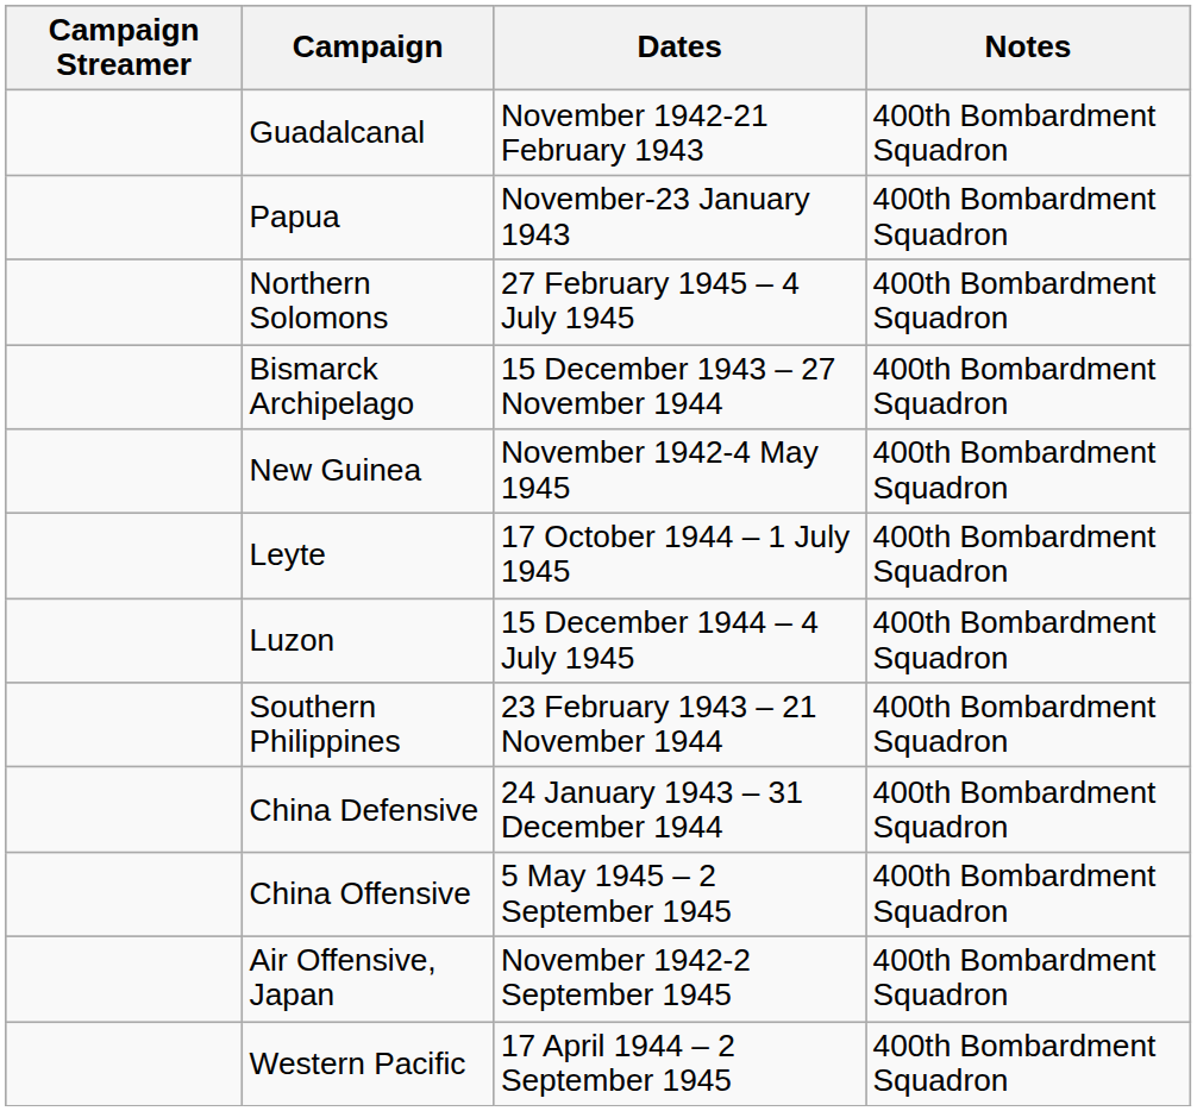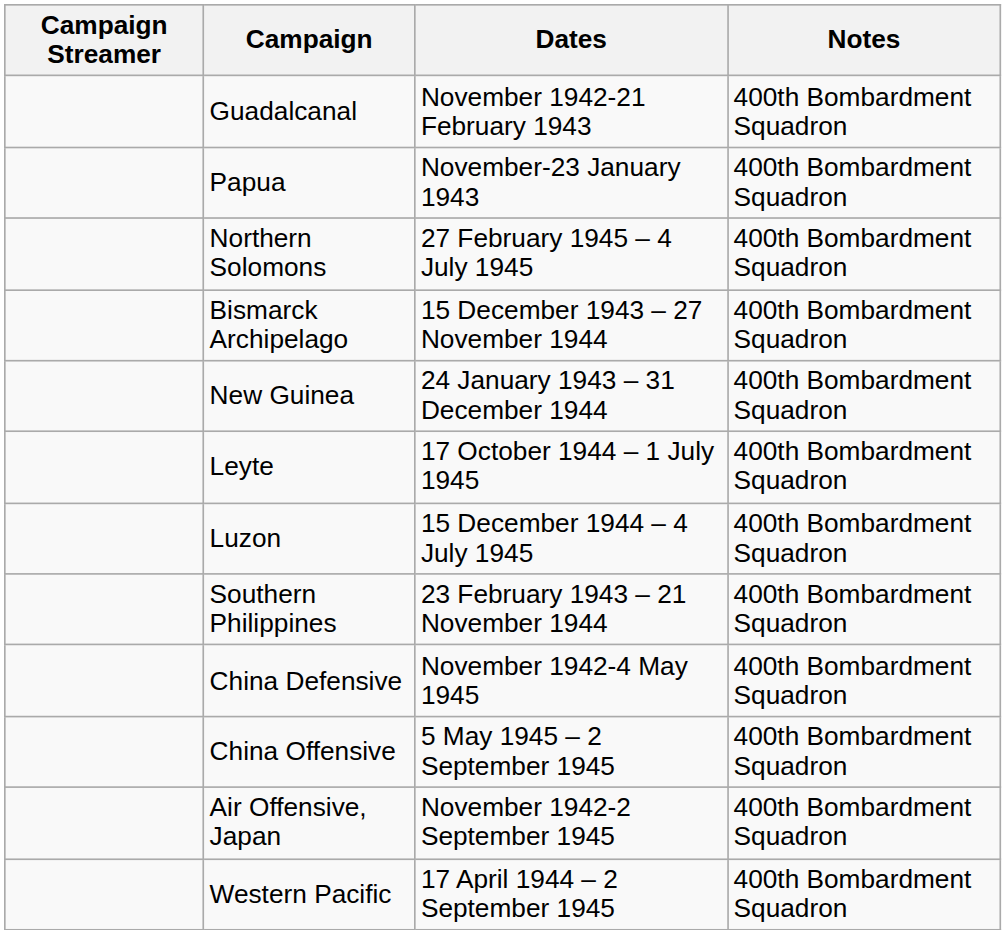 <table class="wikitable">
 <tr style="background:#efefef;">
 <th>Campaign Streamer</th>
 <th>Campaign</th>
 <th>Dates</th>
 <th>Notes</th>
 </tr>
 <tr>
 <td></td>
 <td>Guadalcanal</td>
 <td>November 1942-21 February 1943</td>
 <td>400th Bombardment Squadron</td>
 </tr>
 <tr>
 <td></td>
 <td>Papua</td>
 <td>November-23 January 1943</td>
 <td>400th Bombardment Squadron</td>
 </tr>
 <tr>
 <td></td>
 <td>Northern Solomons</td>
 <td>27 February 1945 – 4 July 1945</td>
 <td>400th Bombardment Squadron</td>
 </tr>
 <tr>
 <td></td>
 <td>Bismarck Archipelago</td>
 <td>15 December 1943 – 27 November 1944</td>
 <td>400th Bombardment Squadron</td>
 </tr>
 <tr>
 <td></td>
 <td>New Guinea</td>
-<td>November 1942-4 May 1945</td>
+<td>24 January 1943 – 31 December 1944</td>
 <td>400th Bombardment Squadron</td>
 </tr>
 <tr>
 <td></td>
 <td>Leyte</td>
 <td>17 October 1944 – 1 July 1945</td>
 <td>400th Bombardment Squadron</td>
 </tr>
 <tr>
 <td></td>
 <td>Luzon</td>
 <td>15 December 1944 – 4 July 1945</td>
 <td>400th Bombardment Squadron</td>
 </tr>
 <tr>
 <td></td>
 <td>Southern Philippines</td>
 <td>23 February 1943 – 21 November 1944</td>
 <td>400th Bombardment Squadron</td>
 </tr>
 <tr>
 <td></td>
 <td>China Defensive</td>
-<td>24 January 1943 – 31 December 1944</td>
+<td>November 1942-4 May 1945</td>
 <td>400th Bombardment Squadron</td>
 </tr>
 <tr>
 <td></td>
 <td>China Offensive</td>
 <td>5 May 1945 – 2 September 1945</td>
 <td>400th Bombardment Squadron</td>
 </tr>
 <tr>
 <td></td>
 <td>Air Offensive, Japan</td>
 <td>November 1942-2 September 1945</td>
 <td>400th Bombardment Squadron</td>
 </tr>
 <tr>
 <td></td>
 <td>Western Pacific</td>
 <td>17 April 1944 – 2 September 1945</td>
 <td>400th Bombardment Squadron</td>
 </tr>
 </table>
